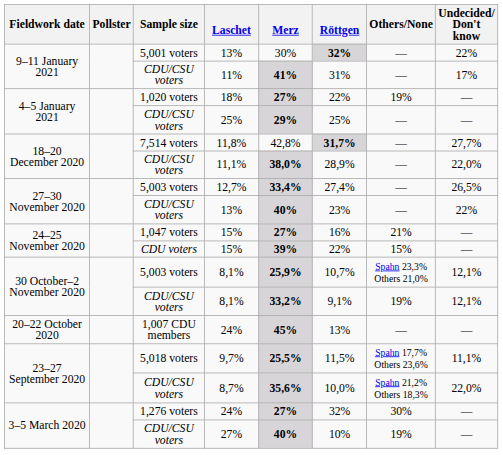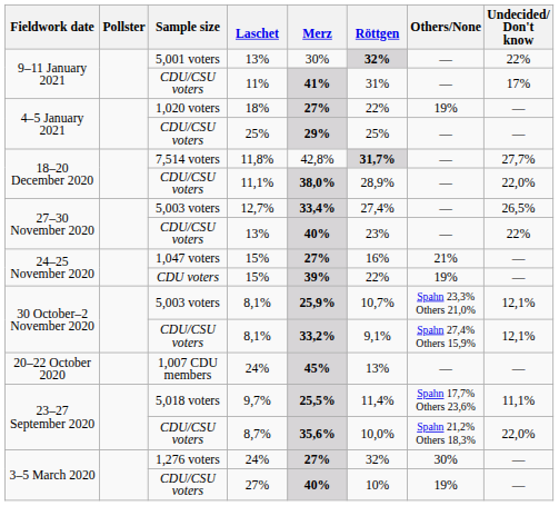 <table class="wikitable" style="text-align:center;font-size:90%;line-height:14px">
 <tr>
 <th>Fieldwork date</th>
 <th>Pollster</th>
 <th>Sample size</th>
 <th style="width:60px"><br><a href='#'>Laschet</a></th>
 <th style="width:60px"><br><a href='#'>Merz</a><br></th>
 <th style="width:60px"><br><a href='#'>Röttgen</a><br></th>
 <th style="width:60px">Others/None</th>
 <th style="width:60px">Undecided/<br>Don't  know</th>
 </tr>
 <tr>
 <td rowspan="2">9–11 January 2021</td>
 <td rowspan="2"></td>
 <td>5,001 voters</td>
 <td>13%</td>
 <td>30%</td>
 <td style="background:#D7D5D7"><strong>32%</strong></td>
 <td>—</td>
 <td>22%</td>
 </tr>
 <tr>
 <td><em>CDU/CSU voters</em></td>
 <td>11%</td>
 <td style="background:#D7D5D7"><strong>41%</strong></td>
 <td>31%</td>
 <td>—</td>
 <td>17%</td>
 </tr>
 <tr>
 <td rowspan="2">4–5 January 2021</td>
 <td rowspan="2"></td>
 <td>1,020 voters</td>
 <td>18%</td>
 <td style="background:#D7D5D7"><strong>27%</strong></td>
 <td>22%</td>
 <td>19%</td>
 <td>—</td>
 </tr>
 <tr>
 <td><em>CDU/CSU voters</em></td>
 <td>25%</td>
 <td style="background:#D7D5D7"><strong>29%</strong></td>
 <td>25%</td>
 <td>—</td>
 <td>—</td>
 </tr>
 <tr>
 <td rowspan="2">18–20 December 2020</td>
 <td rowspan="2"></td>
 <td>7,514 voters</td>
 <td>11,8%</td>
 <td>42,8%</td>
 <td style="background:#D7D5D7"><strong>31,7%</strong></td>
 <td>—</td>
 <td>27,7%</td>
 </tr>
 <tr>
 <td><em>CDU/CSU voters</em></td>
 <td>11,1%</td>
 <td style="background:#D7D5D7"><strong>38,0%</strong></td>
 <td>28,9%</td>
 <td>—</td>
 <td>22,0%</td>
 </tr>
 <tr>
 <td rowspan="2">27–30 November 2020</td>
 <td rowspan="2"></td>
 <td>5,003 voters</td>
 <td>12,7%</td>
 <td style="background:#D7D5D7"><strong>33,4%</strong></td>
 <td>27,4%</td>
 <td>—</td>
 <td>26,5%</td>
 </tr>
 <tr>
 <td><em>CDU/CSU voters</em></td>
 <td>13%</td>
 <td style="background:#D7D5D7"><strong>40%</strong></td>
 <td>23%</td>
 <td>—</td>
 <td>22%</td>
 </tr>
 <tr>
 <td rowspan="2">24–25 November 2020</td>
 <td rowspan="2"> </td>
 <td>1,047 voters</td>
 <td>15%</td>
 <td style="background:#D7D5D7"><strong>27%</strong></td>
 <td>16%</td>
 <td>21%</td>
 <td>—</td>
 </tr>
 <tr>
 <td><em>CDU voters</em></td>
 <td>15%</td>
 <td style="background:#D7D5D7"><strong>39%</strong></td>
 <td>22%</td>
-<td>15%</td>
+<td>19%</td>
 <td>—</td>
 </tr>
 <tr>
 <td rowspan="2">30 October–2 November 2020</td>
 <td rowspan="2"></td>
 <td>5,003 voters</td>
 <td>8,1%</td>
 <td style="background:#D7D5D7"><strong>25,9%</strong></td>
 <td>10,7%</td>
 <td><small><a href='#'>Spahn</a> 23,3%<br>Others 21,0%</small></td>
 <td>12,1%</td>
 </tr>
 <tr>
 <td><em>CDU/CSU voters</em></td>
 <td>8,1%</td>
 <td style="background:#D7D5D7"><strong>33,2%</strong></td>
 <td>9,1%</td>
-<td>19%</td>
+<td><small><a href='#'>Spahn</a> 27,4%<br>Others 15,9%</small></td>
 <td>12,1%</td>
 </tr>
 <tr>
 <td>20–22 October 2020</td>
 <td></td>
 <td>1,007 CDU members</td>
 <td>24%</td>
 <td style="background:#D7D5D7"><strong>45%</strong></td>
 <td>13%</td>
 <td>—</td>
 <td>—</td>
 </tr>
 <tr>
 <td rowspan="2">23–27 September 2020</td>
 <td rowspan="2"></td>
 <td>5,018 voters</td>
 <td>9,7%</td>
 <td style="background:#D7D5D7"><strong>25,5%</strong></td>
-<td>11,5%</td>
+<td>11,4%</td>
 <td><small><a href='#'>Spahn</a> 17,7%<br>Others 23,6%</small></td>
 <td>11,1%</td>
 </tr>
 <tr>
 <td><em>CDU/CSU voters</em></td>
 <td>8,7%</td>
 <td style="background:#D7D5D7"><strong>35,6%</strong></td>
 <td>10,0%</td>
 <td><small><a href='#'>Spahn</a> 21,2%<br>Others 18,3%</small></td>
 <td>22,0%</td>
 </tr>
 <tr>
 <td rowspan="2">3–5 March 2020</td>
 <td rowspan="2"></td>
 <td>1,276 voters</td>
 <td>24%</td>
 <td style="background:#D7D5D7"><strong>27%</strong></td>
 <td>32%</td>
 <td>30%</td>
 <td>—</td>
 </tr>
 <tr>
 <td><em>CDU/CSU voters</em></td>
 <td>27%</td>
 <td style="background:#D7D5D7"><strong>40%</strong></td>
 <td>10%</td>
 <td>19%</td>
 <td>—</td>
 </tr>
 </table>
